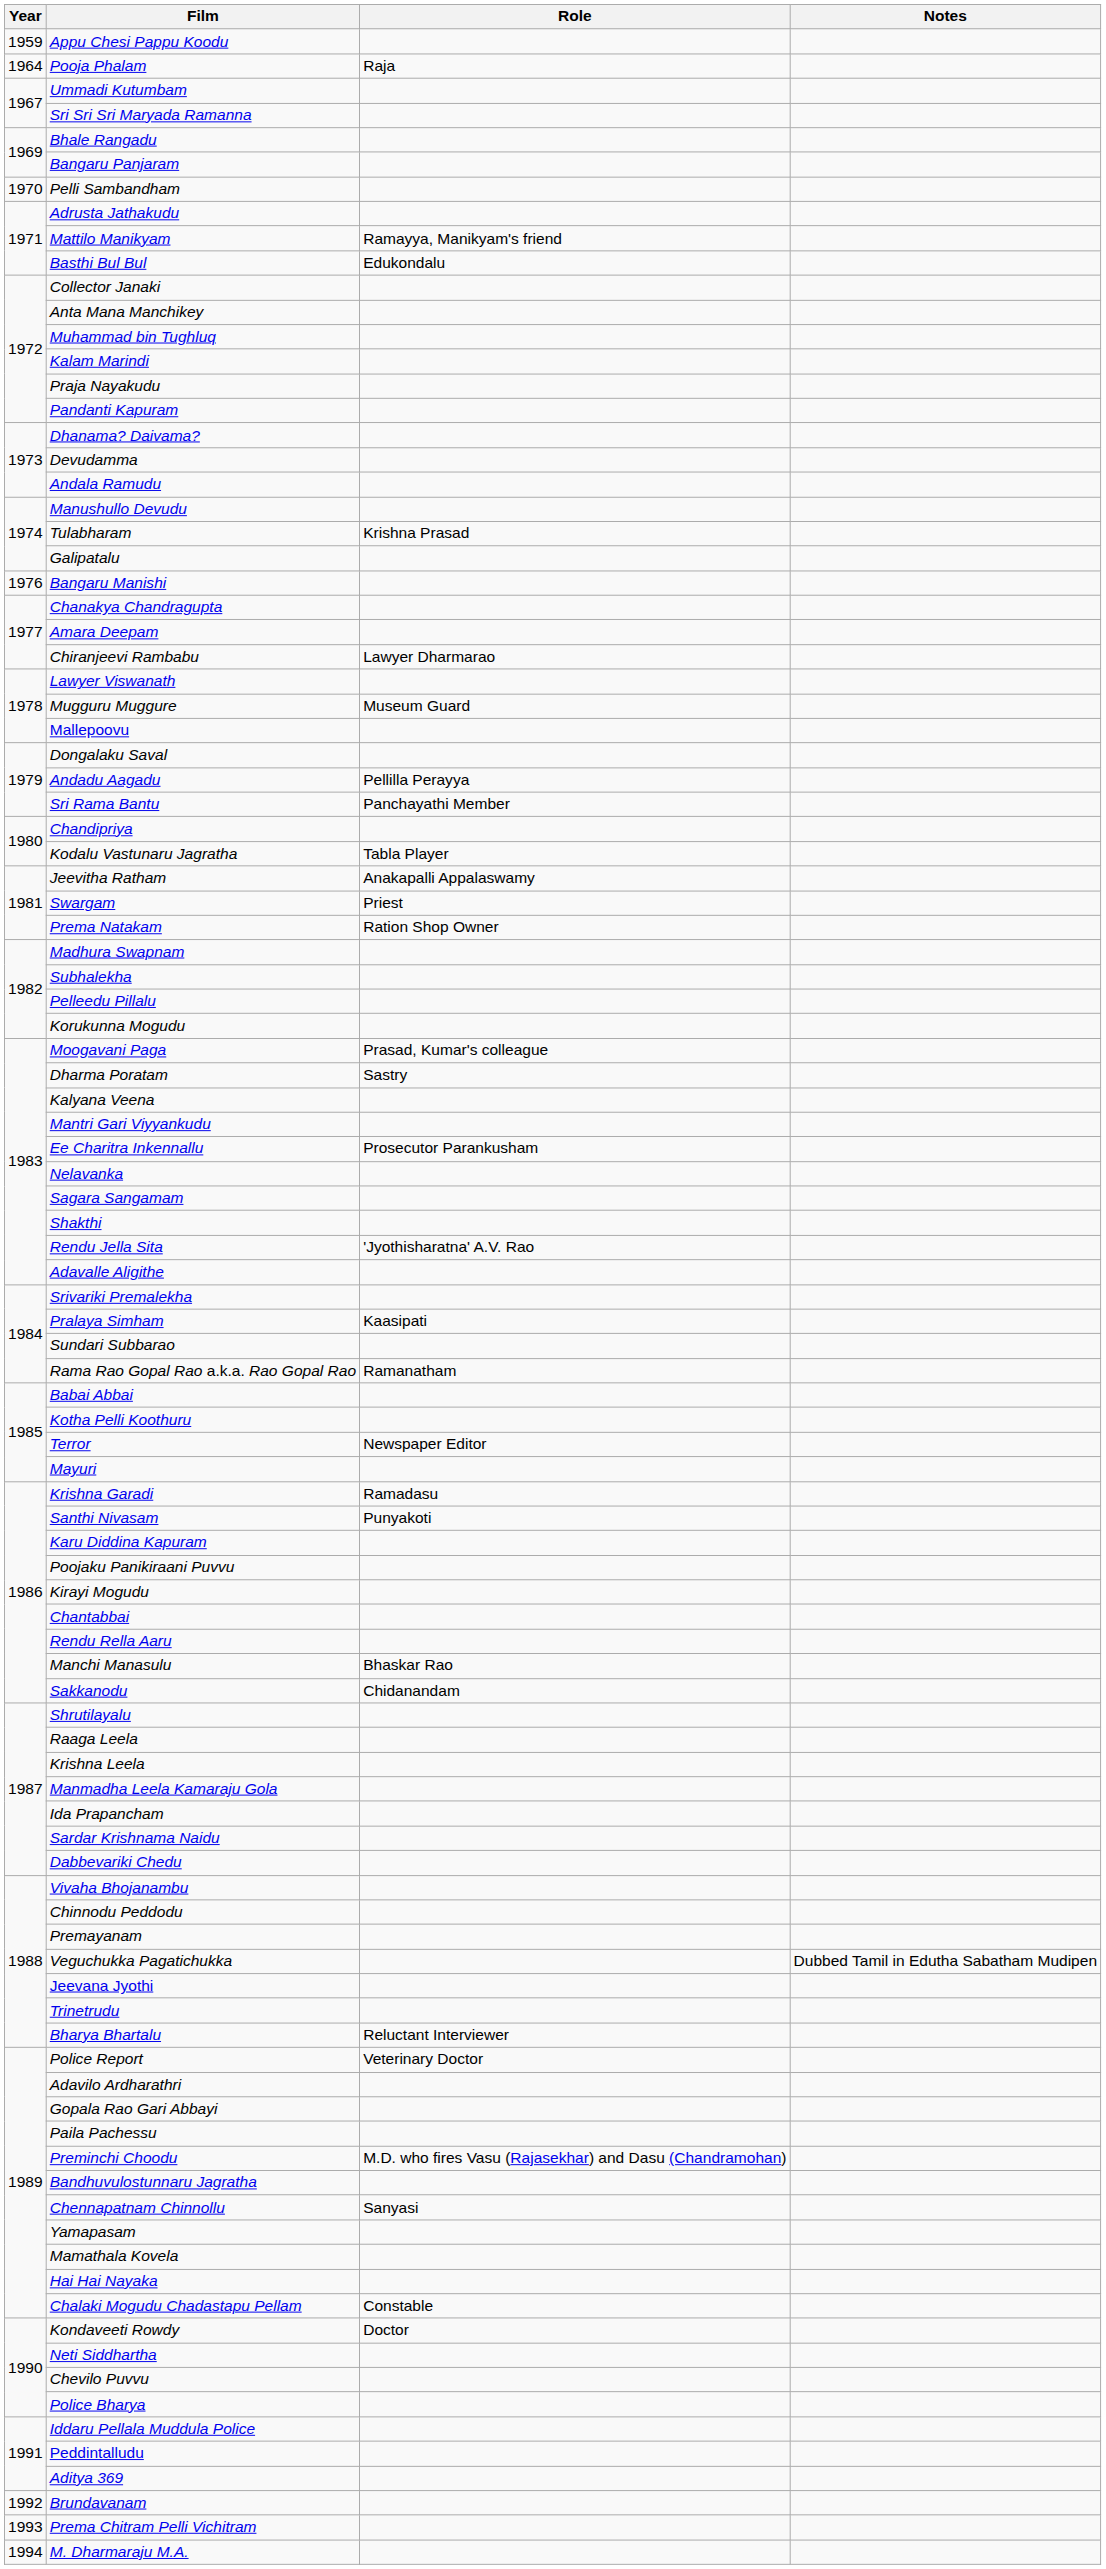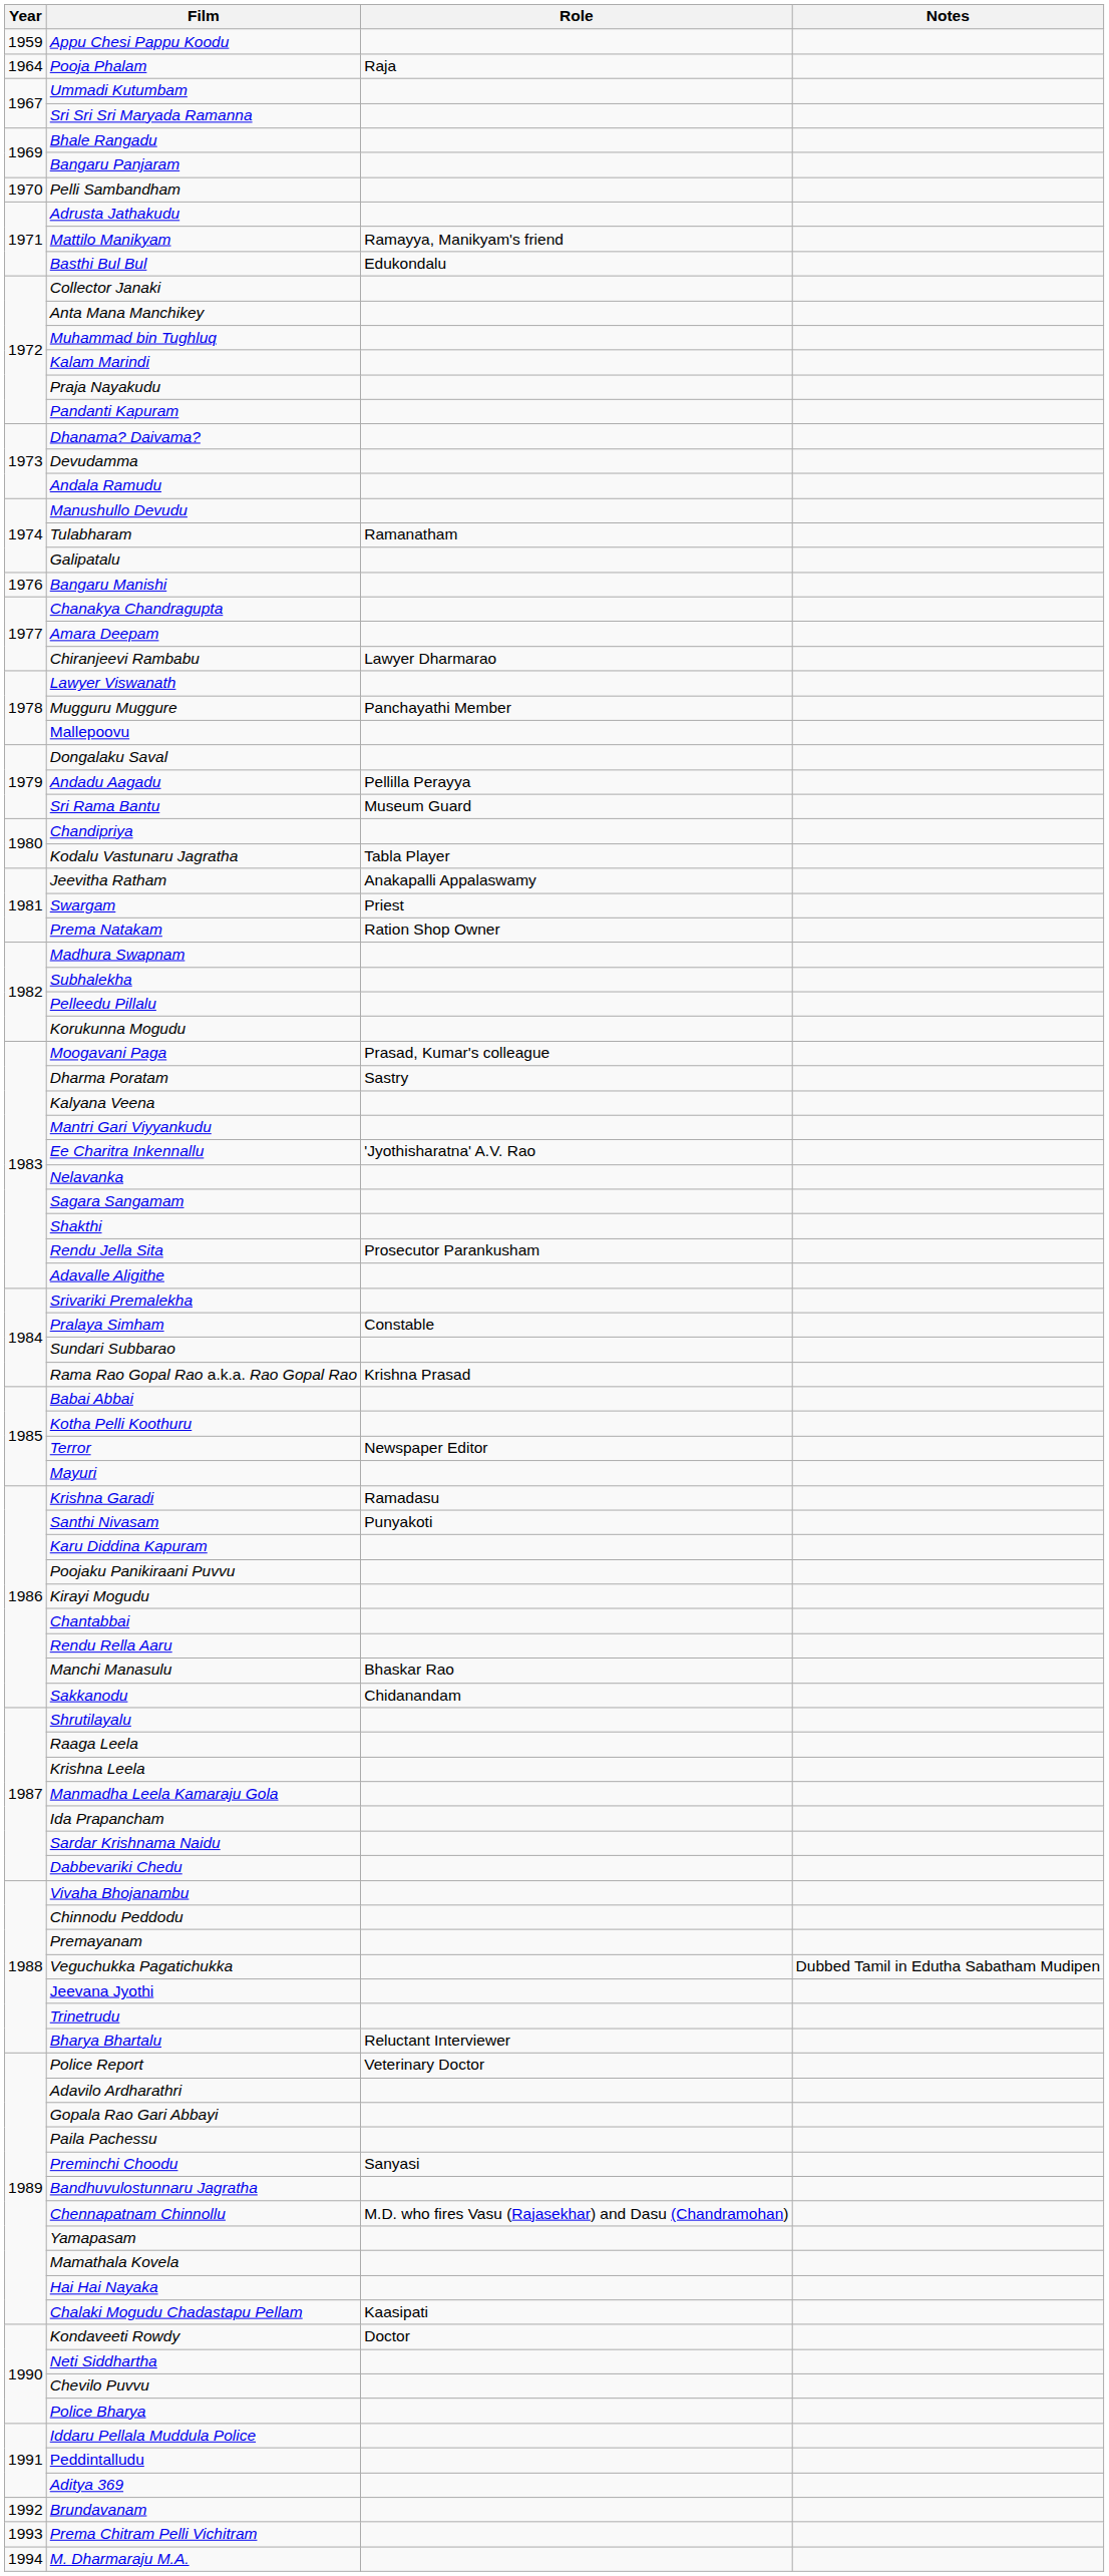 <table class="wikitable sortable">
 <tr>
 <th>Year</th>
 <th>Film</th>
 <th>Role</th>
 <th>Notes</th>
 </tr>
 <tr>
 <td>1959</td>
 <td><em><a href='#'>Appu Chesi Pappu Koodu</a></em></td>
 <td></td>
 <td></td>
 </tr>
 <tr>
 <td>1964</td>
 <td><em><a href='#'>Pooja Phalam</a></em></td>
 <td>Raja</td>
 <td></td>
 </tr>
 <tr>
 <td rowspan="2">1967</td>
 <td><em><a href='#'>Ummadi Kutumbam</a></em></td>
 <td></td>
 <td></td>
 </tr>
 <tr>
 <td><em><a href='#'>Sri Sri Sri Maryada Ramanna</a></em></td>
 <td></td>
 <td></td>
 </tr>
 <tr>
 <td rowspan="2">1969</td>
 <td><em><a href='#'>Bhale Rangadu</a></em></td>
 <td></td>
 <td></td>
 </tr>
 <tr>
 <td><em><a href='#'>Bangaru Panjaram</a></em></td>
 <td></td>
 <td></td>
 </tr>
 <tr>
 <td>1970</td>
 <td><em>Pelli Sambandham</em></td>
 <td></td>
 <td></td>
 </tr>
 <tr>
 <td rowspan="3">1971</td>
 <td><em><a href='#'>Adrusta Jathakudu</a></em></td>
 <td></td>
 <td></td>
 </tr>
 <tr>
 <td><em><a href='#'>Mattilo Manikyam</a></em></td>
 <td>Ramayya, Manikyam's friend</td>
 <td></td>
 </tr>
 <tr>
 <td><em><a href='#'>Basthi Bul Bul</a></em></td>
 <td>Edukondalu</td>
 <td></td>
 </tr>
 <tr>
 <td rowspan="6">1972</td>
 <td><em>Collector Janaki</em></td>
 <td></td>
 <td></td>
 </tr>
 <tr>
 <td><em>Anta Mana Manchikey</em></td>
 <td></td>
 <td></td>
 </tr>
 <tr>
 <td><em><a href='#'>Muhammad bin Tughluq</a></em></td>
 <td></td>
 <td></td>
 </tr>
 <tr>
 <td><em><a href='#'>Kalam Marindi</a></em></td>
 <td></td>
 <td></td>
 </tr>
 <tr>
 <td><em>Praja Nayakudu</em></td>
 <td></td>
 <td></td>
 </tr>
 <tr>
 <td><em><a href='#'>Pandanti Kapuram</a></em></td>
 <td></td>
 <td></td>
 </tr>
 <tr>
 <td rowspan="3">1973</td>
 <td><em><a href='#'>Dhanama? Daivama?</a></em></td>
 <td></td>
 <td></td>
 </tr>
 <tr>
 <td><em>Devudamma</em></td>
 <td></td>
 <td></td>
 </tr>
 <tr>
 <td><em><a href='#'>Andala Ramudu</a></em></td>
 <td></td>
 <td></td>
 </tr>
 <tr>
 <td rowspan="3">1974</td>
 <td><em><a href='#'>Manushullo Devudu</a></em></td>
 <td></td>
 <td></td>
 </tr>
 <tr>
 <td><em>Tulabharam</em></td>
-<td>Krishna Prasad</td>
+<td>Ramanatham</td>
 <td></td>
 </tr>
 <tr>
 <td><em>Galipatalu</em></td>
 <td></td>
 <td></td>
 </tr>
 <tr>
 <td>1976</td>
 <td><em><a href='#'>Bangaru Manishi</a></em></td>
 <td></td>
 <td></td>
 </tr>
 <tr>
 <td rowspan="3">1977</td>
 <td><em><a href='#'>Chanakya Chandragupta</a></em></td>
 <td></td>
 <td></td>
 </tr>
 <tr>
 <td><em><a href='#'>Amara Deepam</a></em></td>
 <td></td>
 <td></td>
 </tr>
 <tr>
 <td><em>Chiranjeevi Rambabu</em></td>
 <td>Lawyer Dharmarao</td>
 <td></td>
 </tr>
 <tr>
 <td rowspan="3">1978</td>
 <td><em><a href='#'>Lawyer Viswanath</a></em></td>
 <td></td>
 <td></td>
 </tr>
 <tr>
 <td><em>Mugguru Muggure</em></td>
-<td>Museum Guard</td>
+<td>Panchayathi Member</td>
 <td></td>
 </tr>
 <tr>
 <td><a href='#'>Mallepoovu</a></td>
 <td></td>
 <td></td>
 </tr>
 <tr>
 <td rowspan="3">1979</td>
 <td><em>Dongalaku Saval</em></td>
 <td></td>
 <td></td>
 </tr>
 <tr>
 <td><em><a href='#'>Andadu Aagadu</a></em></td>
 <td>Pellilla Perayya</td>
 <td></td>
 </tr>
 <tr>
 <td><em><a href='#'>Sri Rama Bantu</a></em></td>
-<td>Panchayathi Member</td>
+<td>Museum Guard</td>
 <td></td>
 </tr>
 <tr>
 <td rowspan="2">1980</td>
 <td><em><a href='#'>Chandipriya</a></em></td>
 <td></td>
 <td></td>
 </tr>
 <tr>
 <td><em>Kodalu Vastunaru Jagratha</em></td>
 <td>Tabla Player</td>
 <td></td>
 </tr>
 <tr>
 <td rowspan="3">1981</td>
 <td><em>Jeevitha Ratham</em></td>
 <td>Anakapalli Appalaswamy</td>
 <td></td>
 </tr>
 <tr>
 <td><em><a href='#'>Swargam</a></em></td>
 <td>Priest</td>
 <td></td>
 </tr>
 <tr>
 <td><em><a href='#'>Prema Natakam</a></em></td>
 <td>Ration Shop Owner</td>
 <td></td>
 </tr>
 <tr>
 <td rowspan="4">1982</td>
 <td><em><a href='#'>Madhura Swapnam</a></em></td>
 <td></td>
 <td></td>
 </tr>
 <tr>
 <td><em><a href='#'>Subhalekha</a></em></td>
 <td></td>
 <td></td>
 </tr>
 <tr>
 <td><em><a href='#'>Pelleedu Pillalu</a></em></td>
 <td></td>
 <td></td>
 </tr>
 <tr>
 <td><em>Korukunna Mogudu</em></td>
 <td></td>
 <td></td>
 </tr>
 <tr>
 <td rowspan="10">1983</td>
 <td><em><a href='#'>Moogavani Paga</a></em></td>
 <td>Prasad, Kumar's colleague</td>
 <td></td>
 </tr>
 <tr>
 <td><em>Dharma Poratam</em></td>
 <td>Sastry</td>
 <td></td>
 </tr>
 <tr>
 <td><em>Kalyana Veena</em></td>
 <td></td>
 <td></td>
 </tr>
 <tr>
 <td><em><a href='#'>Mantri Gari Viyyankudu</a></em></td>
 <td></td>
 <td></td>
 </tr>
 <tr>
 <td><em><a href='#'>Ee Charitra Inkennallu</a></em></td>
-<td>Prosecutor Parankusham</td>
+<td>'Jyothisharatna' A.V. Rao</td>
 <td></td>
 </tr>
 <tr>
 <td><em><a href='#'>Nelavanka</a></em></td>
 <td></td>
 <td></td>
 </tr>
 <tr>
 <td><em><a href='#'>Sagara Sangamam</a></em></td>
 <td></td>
 <td></td>
 </tr>
 <tr>
 <td><em><a href='#'>Shakthi</a></em></td>
 <td></td>
 <td></td>
 </tr>
 <tr>
 <td><em><a href='#'>Rendu Jella Sita</a></em></td>
-<td>'Jyothisharatna' A.V. Rao</td>
+<td>Prosecutor Parankusham</td>
 <td></td>
 </tr>
 <tr>
 <td><em><a href='#'>Adavalle Aligithe</a></em></td>
 <td></td>
 <td></td>
 </tr>
 <tr>
 <td rowspan="4">1984</td>
 <td><em><a href='#'>Srivariki Premalekha</a></em></td>
 <td></td>
 <td></td>
 </tr>
 <tr>
 <td><em><a href='#'>Pralaya Simham</a></em></td>
-<td>Kaasipati</td>
+<td>Constable</td>
 <td></td>
 </tr>
 <tr>
 <td><em>Sundari Subbarao</em></td>
 <td></td>
 <td></td>
 </tr>
 <tr>
 <td><em>Rama Rao Gopal Rao</em> a.k.a. <em>Rao Gopal Rao</em></td>
-<td>Ramanatham</td>
+<td>Krishna Prasad</td>
 <td></td>
 </tr>
 <tr>
 <td rowspan="4">1985</td>
 <td><em><a href='#'>Babai Abbai</a></em></td>
 <td></td>
 <td></td>
 </tr>
 <tr>
 <td><em><a href='#'>Kotha Pelli Koothuru</a></em></td>
 <td></td>
 <td></td>
 </tr>
 <tr>
 <td><em><a href='#'>Terror</a></em> </td>
 <td>Newspaper Editor</td>
 <td></td>
 </tr>
 <tr>
 <td><em><a href='#'>Mayuri</a></em></td>
 <td></td>
 <td></td>
 </tr>
 <tr>
 <td rowspan="9">1986</td>
 <td><em><a href='#'>Krishna Garadi</a></em></td>
 <td>Ramadasu</td>
 <td></td>
 </tr>
 <tr>
 <td><em><a href='#'>Santhi Nivasam</a></em></td>
 <td>Punyakoti</td>
 <td></td>
 </tr>
 <tr>
 <td><em><a href='#'>Karu Diddina Kapuram</a></em></td>
 <td></td>
 <td></td>
 </tr>
 <tr>
 <td><em>Poojaku Panikiraani Puvvu</em></td>
 <td></td>
 <td></td>
 </tr>
 <tr>
 <td><em>Kirayi Mogudu</em></td>
 <td></td>
 <td></td>
 </tr>
 <tr>
 <td><em><a href='#'>Chantabbai</a></em></td>
 <td></td>
 <td></td>
 </tr>
 <tr>
 <td><em><a href='#'>Rendu Rella Aaru</a></em></td>
 <td></td>
 <td></td>
 </tr>
 <tr>
 <td><em>Manchi Manasulu</em></td>
 <td>Bhaskar Rao</td>
 <td></td>
 </tr>
 <tr>
 <td><em><a href='#'>Sakkanodu</a></em></td>
 <td>Chidanandam</td>
 <td></td>
 </tr>
 <tr>
 <td rowspan="7">1987</td>
 <td><em><a href='#'>Shrutilayalu</a></em></td>
 <td></td>
 <td></td>
 </tr>
 <tr>
 <td><em>Raaga Leela</em></td>
 <td></td>
 <td></td>
 </tr>
 <tr>
 <td><em>Krishna Leela</em></td>
 <td></td>
 <td></td>
 </tr>
 <tr>
 <td><em><a href='#'>Manmadha Leela Kamaraju Gola</a></em></td>
 <td></td>
 <td></td>
 </tr>
 <tr>
 <td><em>Ida Prapancham</em></td>
 <td></td>
 <td></td>
 </tr>
 <tr>
 <td><em><a href='#'>Sardar Krishnama Naidu</a></em></td>
 <td></td>
 <td></td>
 </tr>
 <tr>
 <td><em><a href='#'>Dabbevariki Chedu</a></em></td>
 <td></td>
 <td></td>
 </tr>
 <tr>
 <td rowspan="7">1988</td>
 <td><em><a href='#'>Vivaha Bhojanambu</a></em></td>
 <td></td>
 <td></td>
 </tr>
 <tr>
 <td><em>Chinnodu Peddodu</em></td>
 <td></td>
 <td></td>
 </tr>
 <tr>
 <td><em>Premayanam</em></td>
 <td></td>
 <td></td>
 </tr>
 <tr>
 <td><em>Veguchukka Pagatichukka</em></td>
 <td></td>
 <td>Dubbed Tamil in Edutha Sabatham Mudipen</td>
 </tr>
 <tr>
 <td><a href='#'>Jeevana Jyothi</a></td>
 <td></td>
 <td></td>
 </tr>
 <tr>
 <td><em><a href='#'>Trinetrudu</a></em></td>
 <td></td>
 <td></td>
 </tr>
 <tr>
 <td><em><a href='#'>Bharya Bhartalu</a></em></td>
 <td>Reluctant Interviewer</td>
 <td></td>
 </tr>
 <tr>
 <td rowspan="11">1989</td>
 <td><em>Police Report</em></td>
 <td>Veterinary Doctor</td>
 <td></td>
 </tr>
 <tr>
 <td><em>Adavilo Ardharathri</em></td>
 <td></td>
 <td></td>
 </tr>
 <tr>
 <td><em>Gopala Rao Gari Abbayi</em></td>
 <td></td>
 <td></td>
 </tr>
 <tr>
 <td><em>Paila Pachessu</em></td>
 <td></td>
 <td></td>
 </tr>
 <tr>
 <td><em><a href='#'>Preminchi Choodu</a></em></td>
-<td>M.D. who fires Vasu (<a href='#'>Rajasekhar</a>) and Dasu <a href='#'>(Chandramohan</a>)</td>
+<td>Sanyasi</td>
 <td></td>
 </tr>
 <tr>
 <td><em><a href='#'>Bandhuvulostunnaru Jagratha</a></em></td>
 <td></td>
 <td></td>
 </tr>
 <tr>
 <td><em><a href='#'>Chennapatnam Chinnollu</a></em></td>
-<td>Sanyasi</td>
+<td>M.D. who fires Vasu (<a href='#'>Rajasekhar</a>) and Dasu <a href='#'>(Chandramohan</a>)</td>
 <td></td>
 </tr>
 <tr>
 <td><em>Yamapasam</em></td>
 <td></td>
 <td></td>
 </tr>
 <tr>
 <td><em>Mamathala Kovela</em></td>
 <td></td>
 <td></td>
 </tr>
 <tr>
 <td><em><a href='#'>Hai Hai Nayaka</a></em></td>
 <td></td>
 <td></td>
 </tr>
 <tr>
 <td><em><a href='#'>Chalaki Mogudu Chadastapu Pellam</a></em></td>
-<td>Constable</td>
+<td>Kaasipati</td>
 <td></td>
 </tr>
 <tr>
 <td rowspan="4">1990</td>
 <td><em>Kondaveeti Rowdy</em></td>
 <td>Doctor</td>
 <td></td>
 </tr>
 <tr>
 <td><em><a href='#'>Neti Siddhartha</a></em></td>
 <td></td>
 <td></td>
 </tr>
 <tr>
 <td><em>Chevilo Puvvu</em></td>
 <td></td>
 <td></td>
 </tr>
 <tr>
 <td><em><a href='#'>Police Bharya</a></em></td>
 <td></td>
 <td></td>
 </tr>
 <tr>
 <td rowspan="3">1991</td>
 <td><em><a href='#'>Iddaru Pellala Muddula Police</a></em></td>
 <td></td>
 <td></td>
 </tr>
 <tr>
 <td><a href='#'>Peddintalludu</a></td>
 <td></td>
 <td></td>
 </tr>
 <tr>
 <td><em><a href='#'>Aditya 369</a></em></td>
 <td></td>
 <td></td>
 </tr>
 <tr>
 <td>1992</td>
 <td><em><a href='#'>Brundavanam</a></em></td>
 <td></td>
 <td></td>
 </tr>
 <tr>
 <td>1993</td>
 <td><em><a href='#'>Prema Chitram Pelli Vichitram</a></em></td>
 <td></td>
 <td></td>
 </tr>
 <tr>
 <td>1994</td>
 <td><em><a href='#'>M. Dharmaraju M.A.</a></em></td>
 <td></td>
 <td></td>
 </tr>
 </table>
